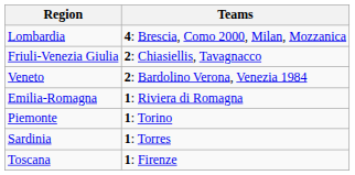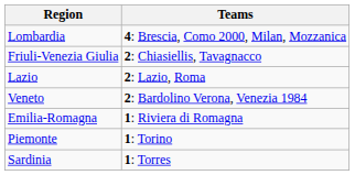 <table class="wikitable">
 <tr>
 <th>Region</th>
 <th>Teams</th>
 </tr>
 <tr>
 <td> <a href='#'>Lombardia</a></td>
 <td><strong>4</strong>: <a href='#'>Brescia</a>, <a href='#'>Como 2000</a>, <a href='#'>Milan</a>, <a href='#'>Mozzanica</a></td>
 </tr>
 <tr>
 <td> <a href='#'>Friuli-Venezia Giulia</a></td>
 <td><strong>2</strong>: <a href='#'>Chiasiellis</a>, <a href='#'>Tavagnacco</a></td>
+</tr>
+<tr>
+<td> <a href='#'>Lazio</a></td>
+<td><strong>2</strong>: <a href='#'>Lazio</a>, <a href='#'>Roma</a></td>
 </tr>
 <tr>
 <td> <a href='#'>Veneto</a></td>
 <td><strong>2</strong>: <a href='#'>Bardolino Verona</a>, <a href='#'>Venezia 1984</a></td>
 </tr>
 <tr>
 <td> <a href='#'>Emilia-Romagna</a></td>
 <td><strong>1</strong>: <a href='#'>Riviera di Romagna</a></td>
 </tr>
 <tr>
 <td> <a href='#'>Piemonte</a></td>
 <td><strong>1</strong>: <a href='#'>Torino</a></td>
 </tr>
 <tr>
 <td> <a href='#'>Sardinia</a></td>
 <td><strong>1</strong>: <a href='#'>Torres</a></td>
 </tr>
-<tr>
-<td> <a href='#'>Toscana</a></td>
-<td><strong>1</strong>: <a href='#'>Firenze</a></td>
-</tr>
 </table>
